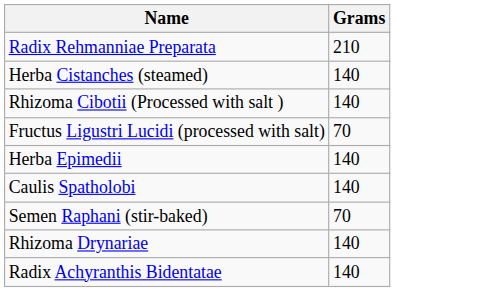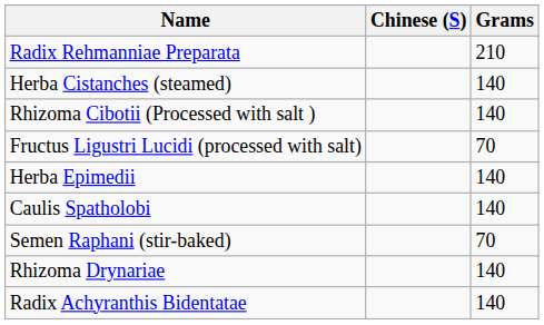 <table class="wikitable sortable">
 <tr>
 <th>Name</th>
+<th>Chinese (<a href='#'>S</a>)</th>
 <th>Grams</th>
 </tr>
 <tr>
 <td><a href='#'>Radix Rehmanniae Preparata</a></td>
+<td></td>
 <td>210</td>
 </tr>
 <tr>
 <td>Herba <a href='#'>Cistanches</a> (steamed)</td>
+<td></td>
 <td>140</td>
 </tr>
 <tr>
 <td>Rhizoma <a href='#'>Cibotii</a> (Processed with salt  )</td>
+<td></td>
 <td>140</td>
 </tr>
 <tr>
 <td>Fructus <a href='#'>Ligustri Lucidi</a> (processed with salt)</td>
+<td></td>
 <td>70</td>
 </tr>
 <tr>
 <td>Herba <a href='#'>Epimedii</a></td>
+<td></td>
 <td>140</td>
 </tr>
 <tr>
 <td>Caulis <a href='#'>Spatholobi</a></td>
+<td></td>
 <td>140</td>
 </tr>
 <tr>
 <td>Semen <a href='#'>Raphani</a> (stir-baked)</td>
+<td></td>
 <td>70</td>
 </tr>
 <tr>
 <td>Rhizoma <a href='#'>Drynariae</a></td>
+<td></td>
 <td>140</td>
 </tr>
 <tr>
 <td>Radix <a href='#'>Achyranthis Bidentatae</a></td>
+<td></td>
 <td>140</td>
 </tr>
 </table>
